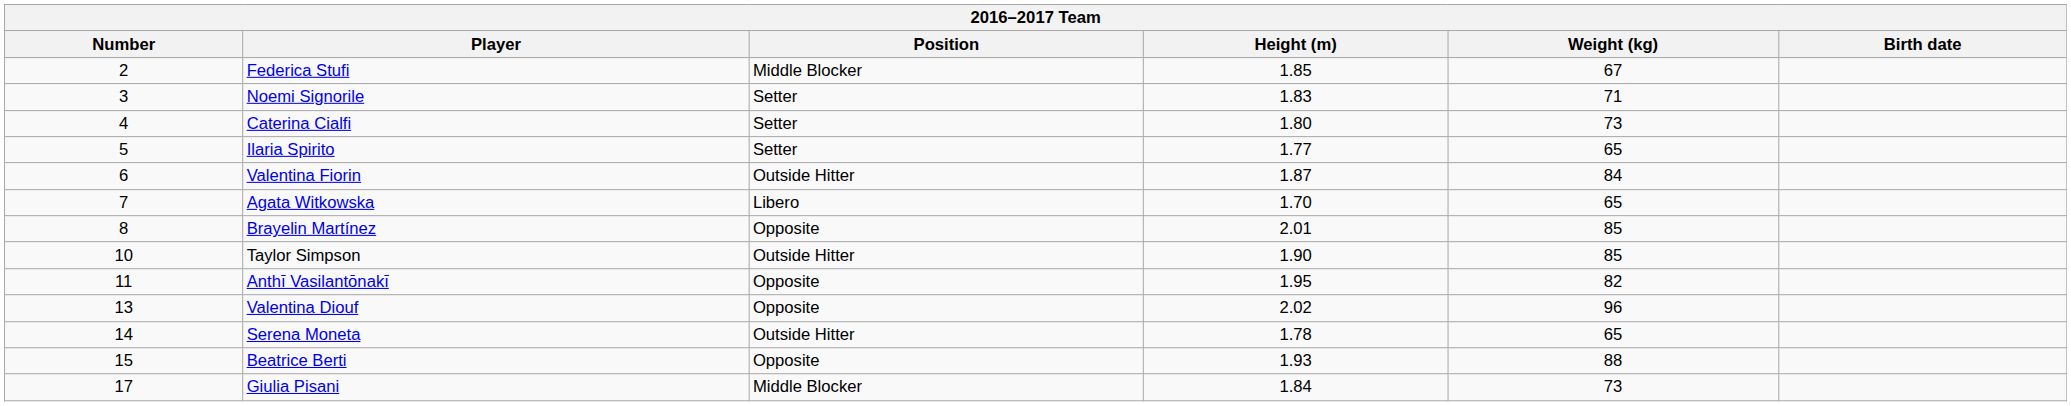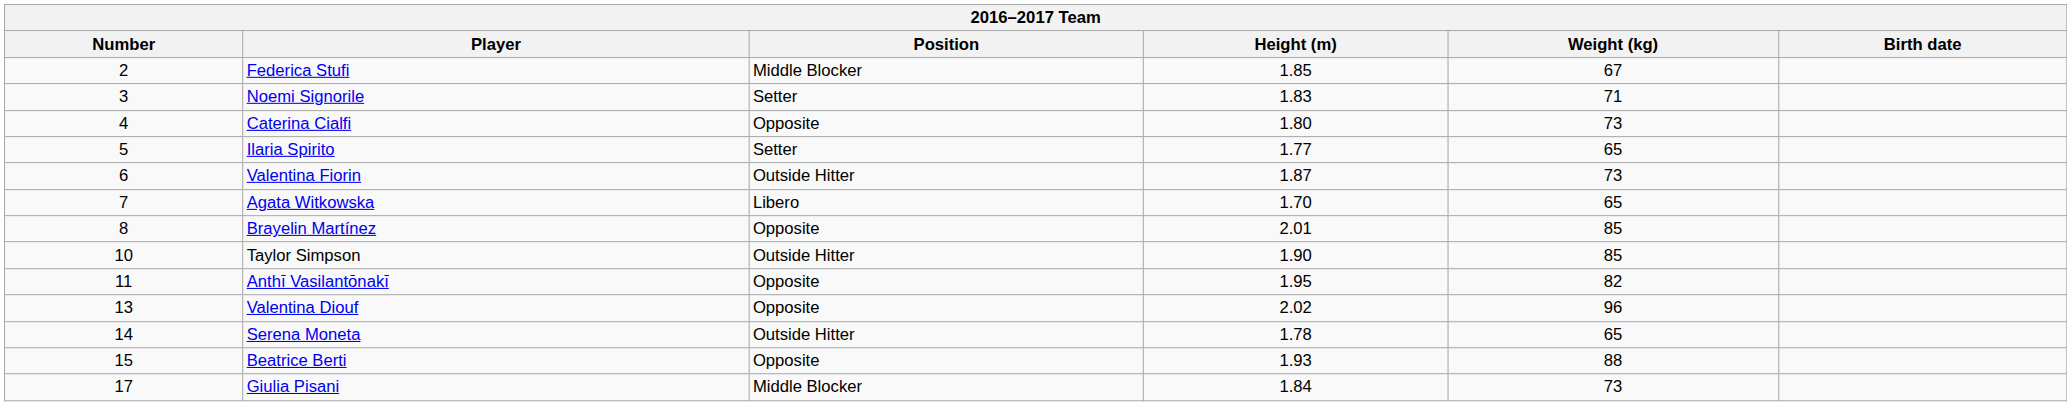 <table class="wikitable" style="width:100%;">
 <tr>
 <th colspan=6><strong>2016–2017 Team</strong></th>
 </tr>
 <tr>
 <th>Number</th>
 <th>Player</th>
 <th>Position</th>
 <th>Height (m)</th>
 <th>Weight (kg)</th>
 <th>Birth date</th>
 </tr>
 <tr>
 <td align=center>2</td>
 <td> <a href='#'>Federica Stufi</a></td>
 <td>Middle Blocker</td>
 <td align=center>1.85</td>
 <td align=center>67</td>
 <td></td>
 </tr>
 <tr>
 <td align=center>3</td>
 <td> <a href='#'>Noemi Signorile</a></td>
 <td>Setter</td>
 <td align=center>1.83</td>
 <td align=center>71</td>
 <td></td>
 </tr>
 <tr>
 <td align=center>4</td>
 <td> <a href='#'>Caterina Cialfi</a></td>
-<td>Setter</td>
+<td>Opposite</td>
 <td align=center>1.80</td>
 <td align=center>73</td>
 <td></td>
 </tr>
 <tr>
 <td align=center>5</td>
 <td> <a href='#'>Ilaria Spirito</a></td>
 <td>Setter</td>
 <td align=center>1.77</td>
 <td align=center>65</td>
 <td></td>
 </tr>
 <tr>
 <td align=center>6</td>
 <td> <a href='#'>Valentina Fiorin</a></td>
 <td>Outside Hitter</td>
 <td align=center>1.87</td>
-<td align=center>84</td>
+<td align=center>73</td>
 <td></td>
 </tr>
 <tr>
 <td align=center>7</td>
 <td> <a href='#'>Agata Witkowska</a></td>
 <td>Libero</td>
 <td align=center>1.70</td>
 <td align=center>65</td>
 <td></td>
 </tr>
 <tr>
 <td align=center>8</td>
 <td> <a href='#'>Brayelin Martínez</a></td>
 <td>Opposite</td>
 <td align=center>2.01</td>
 <td align=center>85</td>
 <td></td>
 </tr>
 <tr>
 <td align=center>10</td>
 <td> Taylor Simpson</td>
 <td>Outside Hitter</td>
 <td align=center>1.90</td>
 <td align=center>85</td>
 <td></td>
 </tr>
 <tr>
 <td align=center>11</td>
 <td> <a href='#'>Anthī Vasilantōnakī</a></td>
 <td>Opposite</td>
 <td align=center>1.95</td>
 <td align=center>82</td>
 <td></td>
 </tr>
 <tr>
 <td align=center>13</td>
 <td> <a href='#'>Valentina Diouf</a></td>
 <td>Opposite</td>
 <td align=center>2.02</td>
 <td align=center>96</td>
 <td></td>
 </tr>
 <tr>
 <td align=center>14</td>
 <td> <a href='#'>Serena Moneta</a></td>
 <td>Outside Hitter</td>
 <td align=center>1.78</td>
 <td align=center>65</td>
 <td></td>
 </tr>
 <tr>
 <td align=center>15</td>
 <td> <a href='#'>Beatrice Berti</a></td>
 <td>Opposite</td>
 <td align=center>1.93</td>
 <td align=center>88</td>
 <td></td>
 </tr>
 <tr>
 <td align=center>17</td>
 <td> <a href='#'>Giulia Pisani</a></td>
 <td>Middle Blocker</td>
 <td align=center>1.84</td>
 <td align=center>73</td>
 <td></td>
 </tr>
 </table>
